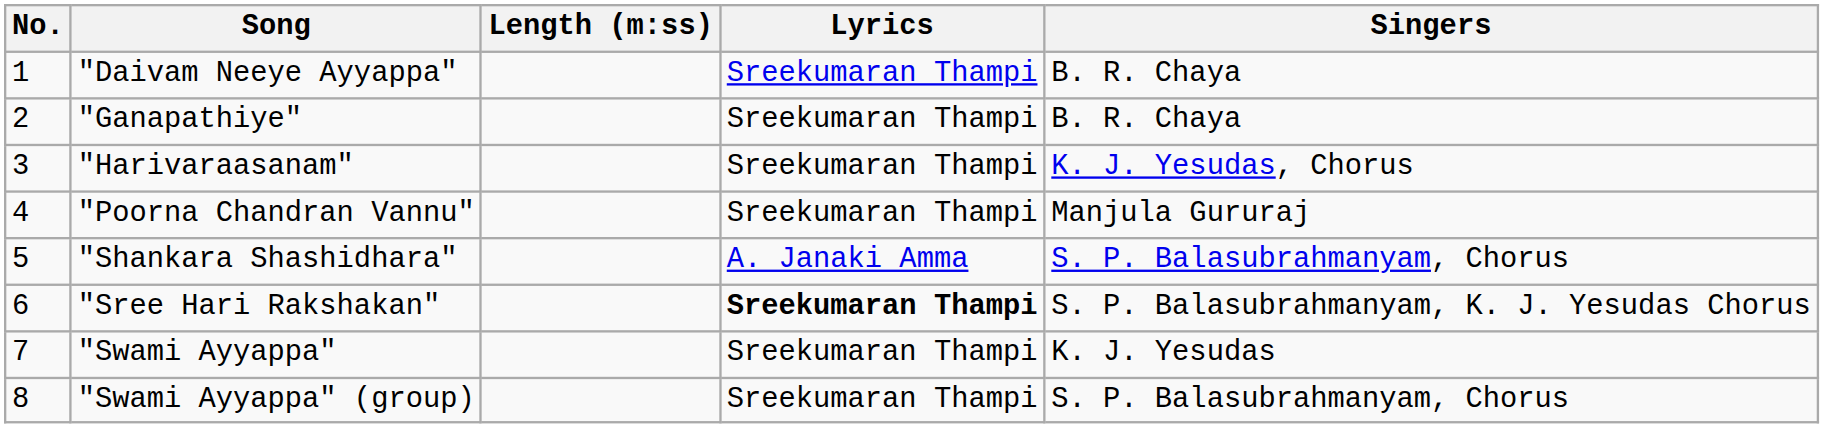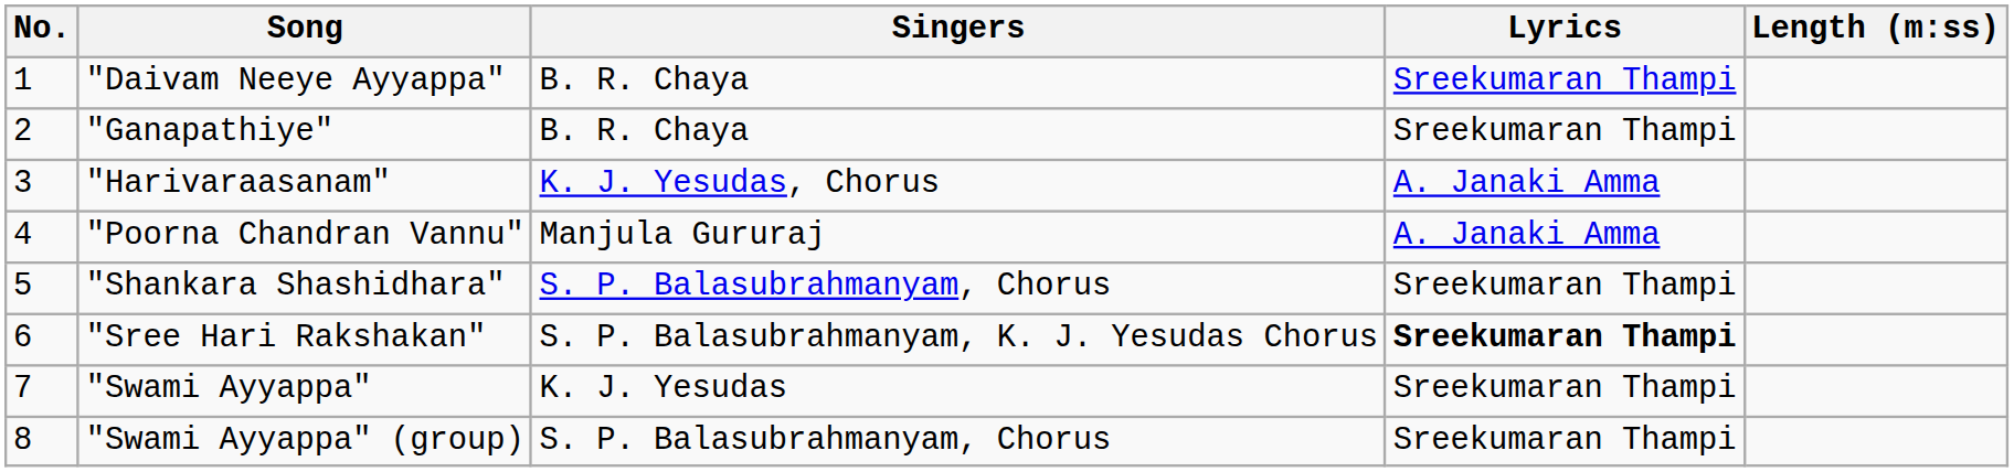 <table class="wikitable" style="font-size:95%;">
 <tr>
 <th>No.</th>
 <th>Song</th>
+<th>Singers</th>
+<th>Lyrics</th>
 <th>Length (m:ss)</th>
-<th>Lyrics</th>
-<th>Singers</th>
 </tr>
 <tr>
 <td>1</td>
 <td>"Daivam Neeye Ayyappa"</td>
+<td>B. R. Chaya</td>
+<td><a href='#'>Sreekumaran Thampi</a></td>
 <td></td>
-<td><a href='#'>Sreekumaran Thampi</a></td>
-<td>B. R. Chaya</td>
 </tr>
 <tr>
 <td>2</td>
 <td>"Ganapathiye"</td>
+<td>B. R. Chaya</td>
+<td>Sreekumaran Thampi</td>
 <td></td>
-<td>Sreekumaran Thampi</td>
-<td>B. R. Chaya</td>
 </tr>
 <tr>
 <td>3</td>
 <td>"Harivaraasanam"</td>
+<td><a href='#'>K. J. Yesudas</a>, Chorus</td>
+<td><a href='#'>A. Janaki Amma</a></td>
 <td></td>
-<td>Sreekumaran Thampi</td>
-<td><a href='#'>K. J. Yesudas</a>, Chorus</td>
 </tr>
 <tr>
 <td>4</td>
 <td>"Poorna Chandran Vannu"</td>
+<td>Manjula Gururaj</td>
+<td><a href='#'>A. Janaki Amma</a></td>
 <td></td>
-<td>Sreekumaran Thampi</td>
-<td>Manjula Gururaj</td>
 </tr>
 <tr>
 <td>5</td>
 <td>"Shankara Shashidhara"</td>
+<td><a href='#'>S. P. Balasubrahmanyam</a>, Chorus</td>
+<td>Sreekumaran Thampi</td>
 <td></td>
-<td><a href='#'>A. Janaki Amma</a></td>
-<td><a href='#'>S. P. Balasubrahmanyam</a>, Chorus</td>
 </tr>
 <tr>
 <td>6</td>
 <td>"Sree Hari Rakshakan"</td>
+<td>S. P. Balasubrahmanyam, K. J. Yesudas Chorus</td>
+<td><strong>Sreekumaran Thampi</strong></td>
 <td></td>
-<td><strong>Sreekumaran Thampi</strong></td>
-<td>S. P. Balasubrahmanyam, K. J. Yesudas Chorus</td>
 </tr>
 <tr>
 <td>7</td>
 <td>"Swami Ayyappa"</td>
+<td>K. J. Yesudas</td>
+<td>Sreekumaran Thampi</td>
 <td></td>
-<td>Sreekumaran Thampi</td>
-<td>K. J. Yesudas</td>
 </tr>
 <tr>
 <td>8</td>
 <td>"Swami Ayyappa" (group)</td>
+<td>S. P. Balasubrahmanyam, Chorus</td>
+<td>Sreekumaran Thampi</td>
 <td></td>
-<td>Sreekumaran Thampi</td>
-<td>S. P. Balasubrahmanyam, Chorus</td>
 </tr>
 </table>
